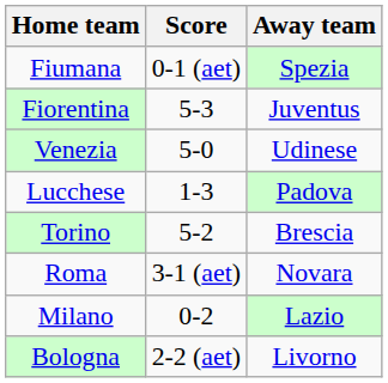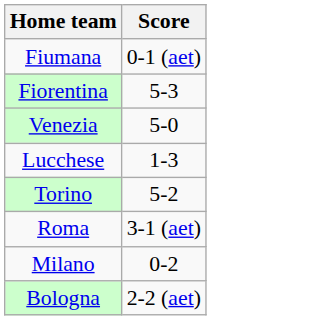 <table class="wikitable" style="text-align: center">
 <tr>
 <th>Home team</th>
 <th>Score</th>
-<th>Away team</th>
 </tr>
 <tr>
 <td><a href='#'>Fiumana</a></td>
 <td>0-1 (<a href='#'>aet</a>)</td>
-<td bgcolor="ccffcc"><a href='#'>Spezia</a></td>
 </tr>
 <tr>
 <td bgcolor="ccffcc"><a href='#'>Fiorentina</a></td>
 <td>5-3</td>
-<td><a href='#'>Juventus</a></td>
 </tr>
 <tr>
 <td bgcolor="ccffcc"><a href='#'>Venezia</a></td>
 <td>5-0</td>
-<td><a href='#'>Udinese</a></td>
 </tr>
 <tr>
 <td><a href='#'>Lucchese</a></td>
 <td>1-3</td>
-<td bgcolor="ccffcc"><a href='#'>Padova</a></td>
 </tr>
 <tr>
 <td bgcolor="ccffcc"><a href='#'>Torino</a></td>
 <td>5-2</td>
-<td><a href='#'>Brescia</a></td>
 </tr>
 <tr>
 <td><a href='#'>Roma</a></td>
 <td>3-1 (<a href='#'>aet</a>)</td>
-<td><a href='#'>Novara</a></td>
 </tr>
 <tr>
 <td><a href='#'>Milano</a></td>
 <td>0-2</td>
-<td bgcolor="ccffcc"><a href='#'>Lazio</a></td>
 </tr>
 <tr>
 <td bgcolor="ccffcc"><a href='#'>Bologna</a></td>
 <td>2-2 (<a href='#'>aet</a>)</td>
-<td><a href='#'>Livorno</a></td>
 </tr>
 </table>
